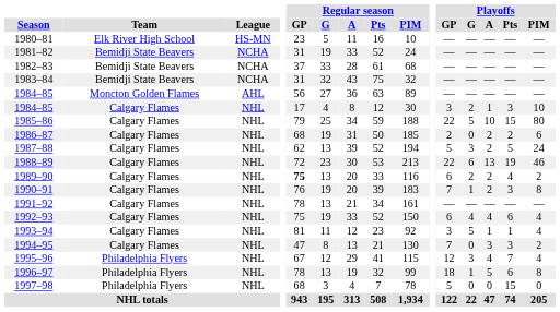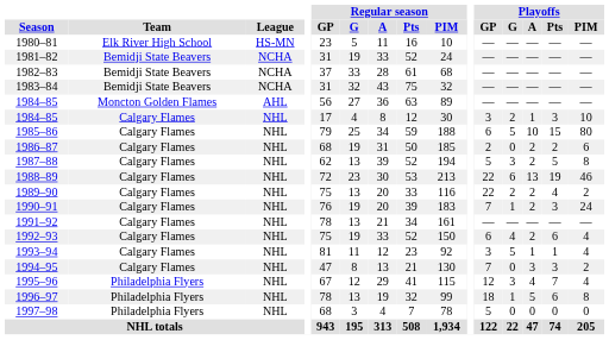 <table border="0" cellpadding="1" cellspacing="0" style="text-align:center; width:50em">
 <tr bgcolor="#e0e0e0">
 <th colspan="3" bgcolor="#ffffff"> </th>
 <th rowspan="99" bgcolor="#ffffff"> </th>
 <th colspan="5"><a href='#'>Regular season</a></th>
 <th rowspan="99" bgcolor="#ffffff"> </th>
 <th colspan="5"><a href='#'>Playoffs</a></th>
 </tr>
 <tr bgcolor="#e0e0e0">
 <th><a href='#'>Season</a></th>
 <th>Team</th>
 <th>League</th>
 <th>GP</th>
 <th><a href='#'>G</a></th>
 <th><a href='#'>A</a></th>
 <th><a href='#'>Pts</a></th>
 <th><a href='#'>PIM</a></th>
 <th>GP</th>
 <th>G</th>
 <th>A</th>
 <th>Pts</th>
 <th>PIM</th>
 </tr>
 <tr>
 <td>1980–81</td>
 <td><a href='#'>Elk River High School</a></td>
 <td><a href='#'>HS-MN</a></td>
 <td>23</td>
 <td>5</td>
 <td>11</td>
 <td>16</td>
 <td>10</td>
 <td>—</td>
 <td>—</td>
 <td>—</td>
 <td>—</td>
 <td>—</td>
 </tr>
 <tr bgcolor="#f0f0f0">
 <td>1981–82</td>
 <td><a href='#'>Bemidji State Beavers</a></td>
 <td><a href='#'>NCHA</a></td>
 <td>31</td>
 <td>19</td>
 <td>33</td>
 <td>52</td>
 <td>24</td>
 <td>—</td>
 <td>—</td>
 <td>—</td>
 <td>—</td>
 <td>—</td>
 </tr>
 <tr>
 <td>1982–83</td>
 <td>Bemidji State Beavers</td>
 <td>NCHA</td>
 <td>37</td>
 <td>33</td>
 <td>28</td>
 <td>61</td>
 <td>68</td>
 <td>—</td>
 <td>—</td>
 <td>—</td>
 <td>—</td>
 <td>—</td>
 </tr>
 <tr bgcolor="#f0f0f0">
 <td>1983–84</td>
 <td>Bemidji State Beavers</td>
 <td>NCHA</td>
 <td>31</td>
 <td>32</td>
 <td>43</td>
 <td>75</td>
 <td>32</td>
 <td>—</td>
 <td>—</td>
 <td>—</td>
 <td>—</td>
 <td>—</td>
 </tr>
 <tr>
 <td><a href='#'>1984–85</a></td>
 <td><a href='#'>Moncton Golden Flames</a></td>
 <td><a href='#'>AHL</a></td>
 <td>56</td>
 <td>27</td>
 <td>36</td>
 <td>63</td>
 <td>89</td>
 <td>—</td>
 <td>—</td>
 <td>—</td>
 <td>—</td>
 <td>—</td>
 </tr>
 <tr bgcolor="#f0f0f0">
 <td><a href='#'>1984–85</a></td>
 <td><a href='#'>Calgary Flames</a></td>
 <td><a href='#'>NHL</a></td>
 <td>17</td>
 <td>4</td>
 <td>8</td>
 <td>12</td>
 <td>30</td>
 <td>3</td>
 <td>2</td>
 <td>1</td>
 <td>3</td>
 <td>10</td>
 </tr>
 <tr>
 <td><a href='#'>1985–86</a></td>
 <td>Calgary Flames</td>
 <td>NHL</td>
 <td>79</td>
 <td>25</td>
 <td>34</td>
 <td>59</td>
 <td>188</td>
-<td>22</td>
+<td>6</td>
 <td>5</td>
 <td>10</td>
 <td>15</td>
 <td>80</td>
 </tr>
 <tr bgcolor="#f0f0f0">
 <td><a href='#'>1986–87</a></td>
 <td>Calgary Flames</td>
 <td>NHL</td>
 <td>68</td>
 <td>19</td>
 <td>31</td>
 <td>50</td>
 <td>185</td>
 <td>2</td>
 <td>0</td>
 <td>2</td>
 <td>2</td>
 <td>6</td>
 </tr>
 <tr>
 <td><a href='#'>1987–88</a></td>
 <td>Calgary Flames</td>
 <td>NHL</td>
 <td>62</td>
 <td>13</td>
 <td>39</td>
 <td>52</td>
 <td>194</td>
 <td>5</td>
 <td>3</td>
 <td>2</td>
 <td>5</td>
-<td>24</td>
+<td>8</td>
 </tr>
 <tr bgcolor="#f0f0f0">
 <td><a href='#'>1988–89</a></td>
 <td>Calgary Flames</td>
 <td>NHL</td>
 <td>72</td>
 <td>23</td>
 <td>30</td>
 <td>53</td>
 <td>213</td>
 <td>22</td>
 <td>6</td>
 <td>13</td>
 <td>19</td>
 <td>46</td>
 </tr>
 <tr>
 <td><a href='#'>1989–90</a></td>
 <td>Calgary Flames</td>
 <td>NHL</td>
-<td><strong>75</strong></td>
+<td>75</td>
 <td>13</td>
 <td>20</td>
 <td>33</td>
 <td>116</td>
-<td>6</td>
+<td>22</td>
 <td>2</td>
 <td>2</td>
 <td>4</td>
 <td>2</td>
 </tr>
 <tr bgcolor="#f0f0f0">
 <td><a href='#'>1990–91</a></td>
 <td>Calgary Flames</td>
 <td>NHL</td>
 <td>76</td>
 <td>19</td>
 <td>20</td>
 <td>39</td>
 <td>183</td>
 <td>7</td>
 <td>1</td>
 <td>2</td>
 <td>3</td>
-<td>8</td>
+<td>24</td>
 </tr>
 <tr>
 <td><a href='#'>1991–92</a></td>
 <td>Calgary Flames</td>
 <td>NHL</td>
 <td>78</td>
 <td>13</td>
 <td>21</td>
 <td>34</td>
 <td>161</td>
 <td>—</td>
 <td>—</td>
 <td>—</td>
 <td>—</td>
 <td>—</td>
 </tr>
 <tr bgcolor="#f0f0f0">
 <td><a href='#'>1992–93</a></td>
 <td>Calgary Flames</td>
 <td>NHL</td>
 <td>75</td>
 <td>19</td>
 <td>33</td>
 <td>52</td>
 <td>150</td>
 <td>6</td>
 <td>4</td>
-<td>4</td>
+<td>2</td>
 <td>6</td>
 <td>4</td>
 </tr>
 <tr>
 <td><a href='#'>1993–94</a></td>
 <td>Calgary Flames</td>
 <td>NHL</td>
 <td>81</td>
 <td>11</td>
 <td>12</td>
 <td>23</td>
 <td>92</td>
 <td>3</td>
 <td>5</td>
 <td>1</td>
 <td>1</td>
 <td>4</td>
 </tr>
 <tr bgcolor="#f0f0f0">
 <td><a href='#'>1994–95</a></td>
 <td>Calgary Flames</td>
 <td>NHL</td>
 <td>47</td>
 <td>8</td>
 <td>13</td>
 <td>21</td>
 <td>130</td>
 <td>7</td>
 <td>0</td>
 <td>3</td>
 <td>3</td>
 <td>2</td>
 </tr>
 <tr>
 <td><a href='#'>1995–96</a></td>
 <td><a href='#'>Philadelphia Flyers</a></td>
 <td>NHL</td>
 <td>67</td>
 <td>12</td>
 <td>29</td>
 <td>41</td>
 <td>115</td>
 <td>12</td>
 <td>3</td>
 <td>4</td>
 <td>7</td>
 <td>4</td>
 </tr>
 <tr bgcolor="#f0f0f0">
 <td><a href='#'>1996–97</a></td>
 <td>Philadelphia Flyers</td>
 <td>NHL</td>
 <td>78</td>
 <td>13</td>
 <td>19</td>
 <td>32</td>
 <td>99</td>
 <td>18</td>
 <td>1</td>
 <td>5</td>
 <td>6</td>
 <td>8</td>
 </tr>
 <tr>
 <td><a href='#'>1997–98</a></td>
 <td>Philadelphia Flyers</td>
 <td>NHL</td>
 <td>68</td>
 <td>3</td>
 <td>4</td>
 <td>7</td>
 <td>78</td>
 <td>5</td>
 <td>0</td>
 <td>0</td>
-<td>15</td>
+<td>0</td>
 <td>0</td>
 </tr>
 <tr bgcolor="#e0e0e0">
 <th colspan="3">NHL totals</th>
 <th>943</th>
 <th>195</th>
 <th>313</th>
 <th>508</th>
 <th>1,934</th>
 <th>122</th>
 <th>22</th>
 <th>47</th>
 <th>74</th>
 <th>205</th>
 </tr>
 </table>
